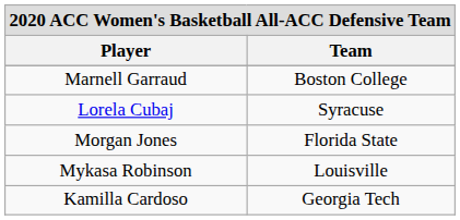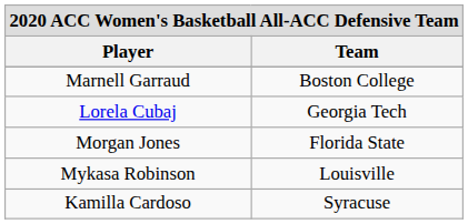 <table class="wikitable" style="white-space:nowrap; font-size:90%; text-align: center;">
 <tr>
 <td colspan="4" style="text-align:center; background:#ddd;"><strong>2020 ACC Women's Basketball All-ACC Defensive Team</strong></td>
 </tr>
 <tr>
 <th>Player</th>
 <th>Team</th>
 </tr>
 <tr>
 </tr>
 <tr>
 <td>Marnell Garraud</td>
 <td>Boston College</td>
 </tr>
 <tr>
 <td><a href='#'>Lorela Cubaj</a></td>
-<td>Syracuse</td>
+<td>Georgia Tech</td>
 </tr>
 <tr>
 <td>Morgan Jones</td>
 <td>Florida State</td>
 </tr>
 <tr>
 <td>Mykasa Robinson</td>
 <td>Louisville</td>
 </tr>
 <tr>
 <td>Kamilla Cardoso</td>
-<td>Georgia Tech</td>
+<td>Syracuse</td>
 </tr>
 </table>
